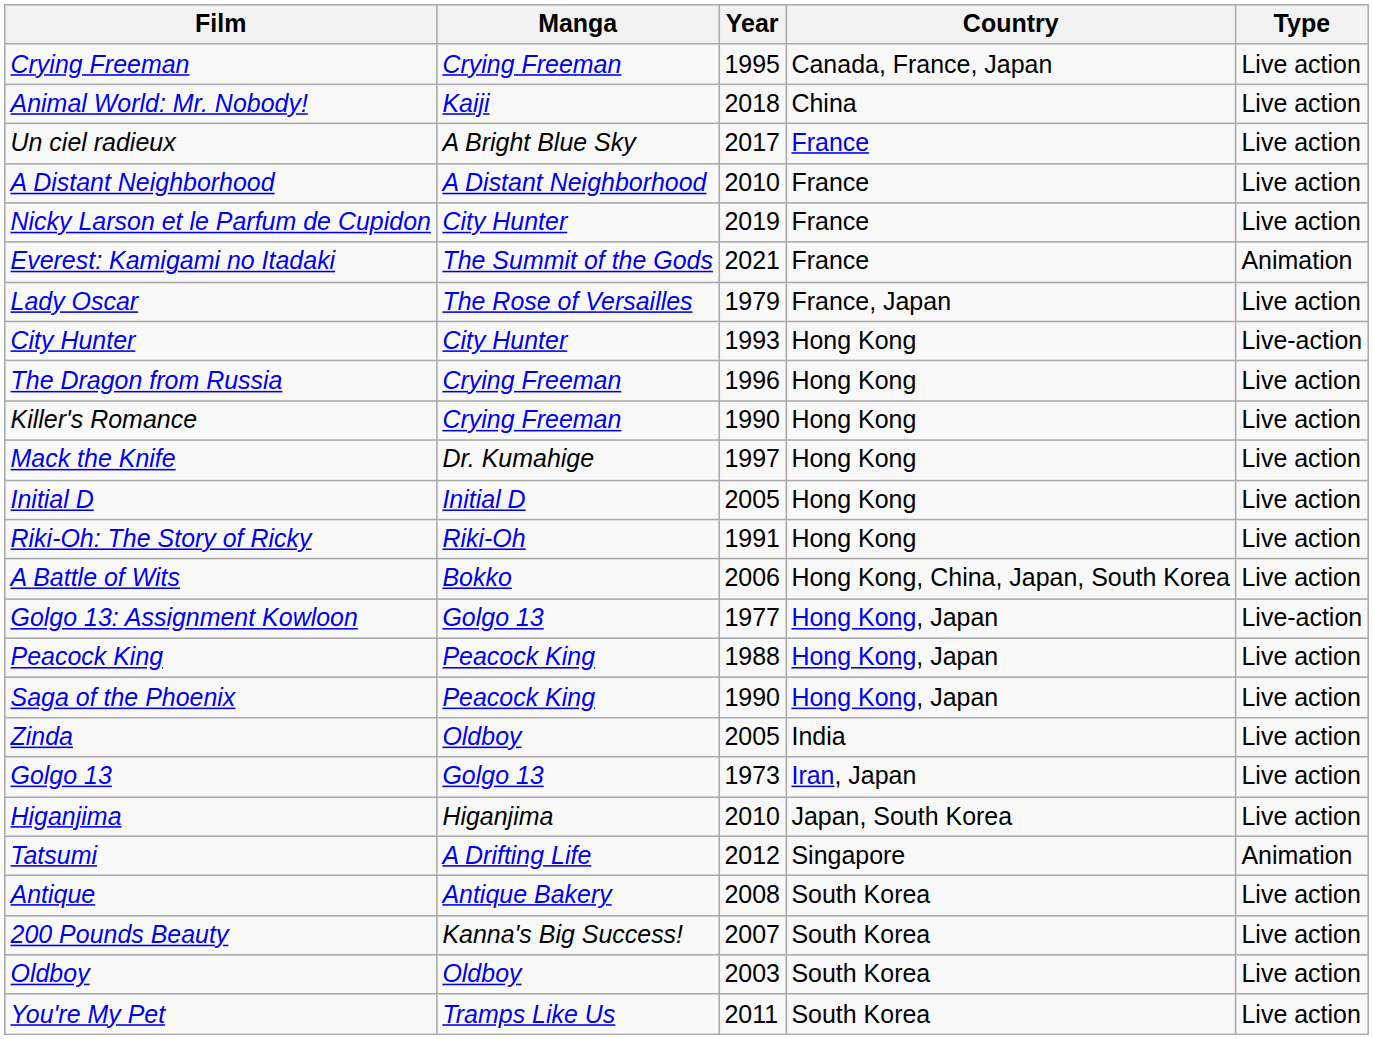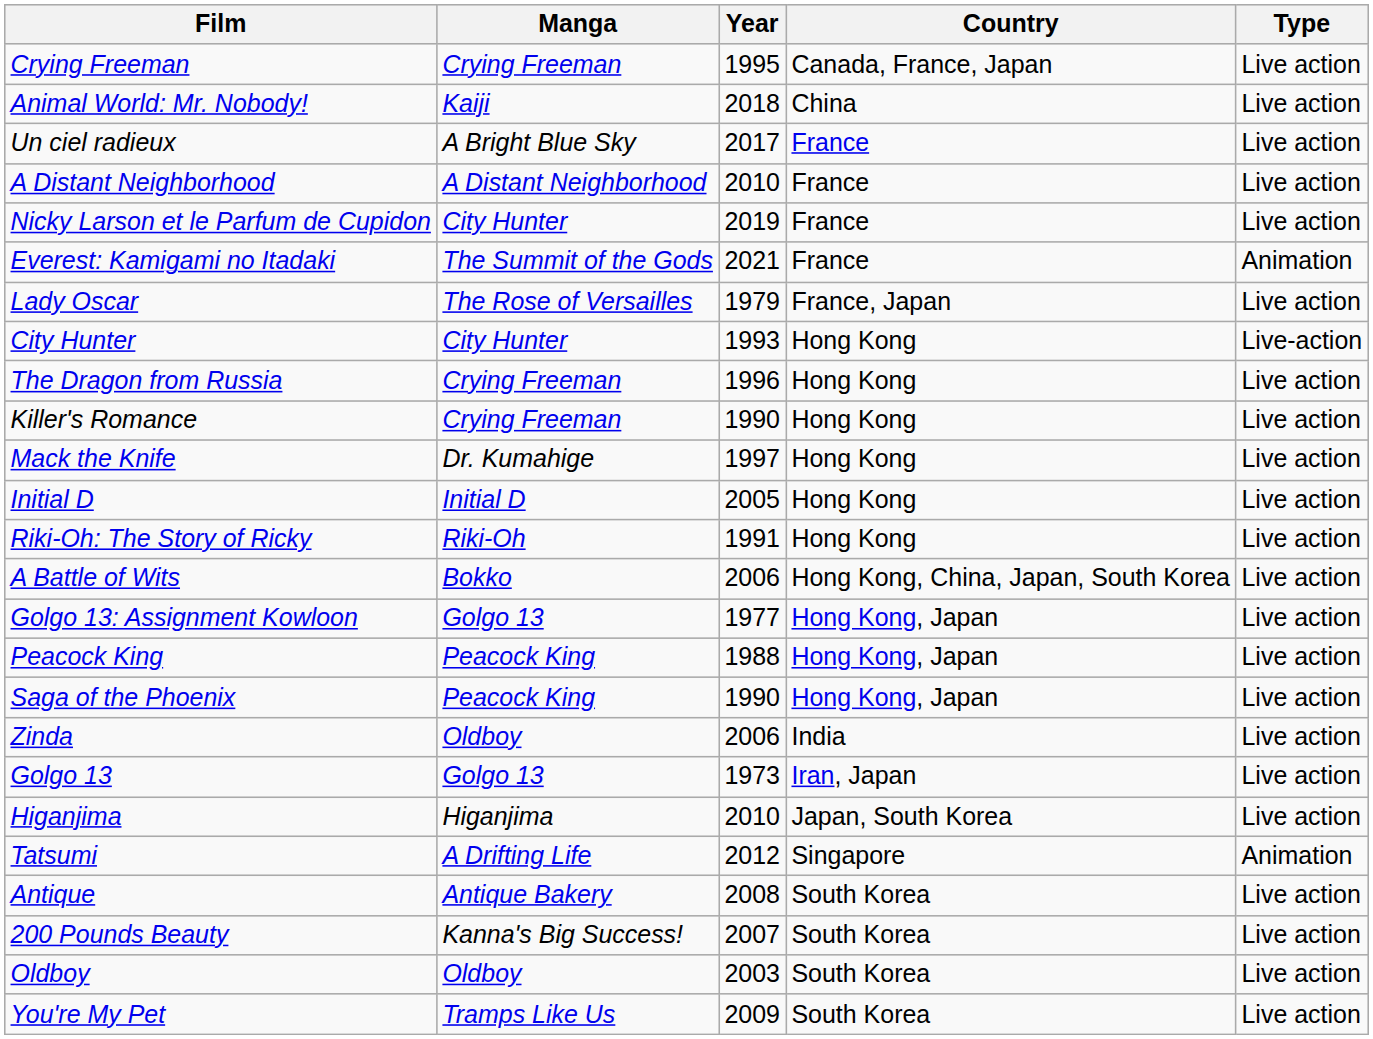 <table class="wikitable sortable">
 <tr>
 <th>Film</th>
 <th>Manga</th>
 <th>Year</th>
 <th>Country</th>
 <th>Type</th>
 </tr>
 <tr>
 <td><em><a href='#'>Crying Freeman</a></em></td>
 <td><em><a href='#'>Crying Freeman</a></em></td>
 <td>1995</td>
 <td>Canada, France, Japan</td>
 <td>Live action</td>
 </tr>
 <tr>
 <td><em><a href='#'>Animal World: Mr. Nobody!</a></em></td>
 <td><em><a href='#'>Kaiji</a></em></td>
 <td>2018</td>
 <td>China</td>
 <td>Live action</td>
 </tr>
 <tr>
 <td><em>Un ciel radieux</em></td>
 <td><em>A Bright Blue Sky</em></td>
 <td>2017</td>
 <td><a href='#'>France</a></td>
 <td>Live action</td>
 </tr>
 <tr>
 <td><em><a href='#'>A Distant Neighborhood</a></em></td>
 <td><em><a href='#'>A Distant Neighborhood</a></em></td>
 <td>2010</td>
 <td>France</td>
 <td>Live action</td>
 </tr>
 <tr>
 <td><em><a href='#'>Nicky Larson et le Parfum de Cupidon</a></em></td>
 <td><em><a href='#'>City Hunter</a></em></td>
 <td>2019</td>
 <td>France</td>
 <td>Live action</td>
 </tr>
 <tr>
 <td><em><a href='#'>Everest: Kamigami no Itadaki</a></em></td>
 <td><em><a href='#'>The Summit of the Gods</a></em></td>
 <td>2021</td>
 <td>France</td>
 <td>Animation</td>
 </tr>
 <tr>
 <td><em><a href='#'>Lady Oscar</a></em></td>
 <td><em><a href='#'>The Rose of Versailles</a></em></td>
 <td>1979</td>
 <td>France, Japan</td>
 <td>Live action</td>
 </tr>
 <tr>
 <td><em><a href='#'>City Hunter</a></em></td>
 <td><em><a href='#'>City Hunter</a></em></td>
 <td>1993</td>
 <td>Hong Kong</td>
 <td>Live-action</td>
 </tr>
 <tr>
 <td><em><a href='#'>The Dragon from Russia</a></em></td>
 <td><em><a href='#'>Crying Freeman</a></em></td>
 <td>1996</td>
 <td>Hong Kong</td>
 <td>Live action</td>
 </tr>
 <tr>
 <td><em>Killer's Romance</em></td>
 <td><em><a href='#'>Crying Freeman</a></em></td>
 <td>1990</td>
 <td>Hong Kong</td>
 <td>Live action</td>
 </tr>
 <tr>
 <td><em><a href='#'>Mack the Knife</a></em></td>
 <td><em>Dr. Kumahige</em></td>
 <td>1997</td>
 <td>Hong Kong</td>
 <td>Live action</td>
 </tr>
 <tr>
 <td><em><a href='#'>Initial D</a></em></td>
 <td><em><a href='#'>Initial D</a></em></td>
 <td>2005</td>
 <td>Hong Kong</td>
 <td>Live action</td>
 </tr>
 <tr>
 <td><em><a href='#'>Riki-Oh: The Story of Ricky</a></em></td>
 <td><em><a href='#'>Riki-Oh</a></em></td>
 <td>1991</td>
 <td>Hong Kong</td>
 <td>Live action</td>
 </tr>
 <tr>
 <td><em><a href='#'>A Battle of Wits</a></em></td>
 <td><em><a href='#'>Bokko</a></em></td>
 <td>2006</td>
 <td>Hong Kong, China, Japan, South Korea</td>
 <td>Live action</td>
 </tr>
 <tr>
 <td><em><a href='#'>Golgo 13: Assignment Kowloon</a></em></td>
 <td><em><a href='#'>Golgo 13</a></em></td>
 <td>1977</td>
 <td><a href='#'>Hong Kong</a>, Japan</td>
-<td>Live-action</td>
+<td>Live action</td>
 </tr>
 <tr>
 <td><em><a href='#'>Peacock King</a></em></td>
 <td><em><a href='#'>Peacock King</a></em></td>
 <td>1988</td>
 <td><a href='#'>Hong Kong</a>, Japan</td>
 <td>Live action</td>
 </tr>
 <tr>
 <td><em><a href='#'>Saga of the Phoenix</a></em></td>
 <td><em><a href='#'>Peacock King</a></em></td>
 <td>1990</td>
 <td><a href='#'>Hong Kong</a>, Japan</td>
 <td>Live action</td>
 </tr>
 <tr>
 <td><em><a href='#'>Zinda</a></em></td>
 <td><em><a href='#'>Oldboy</a></em></td>
-<td>2005</td>
+<td>2006</td>
 <td>India</td>
 <td>Live action</td>
 </tr>
 <tr>
 <td><em><a href='#'>Golgo 13</a></em></td>
 <td><em><a href='#'>Golgo 13</a></em></td>
 <td>1973</td>
 <td><a href='#'>Iran</a>, Japan</td>
 <td>Live action</td>
 </tr>
 <tr>
 <td><em><a href='#'>Higanjima</a></em></td>
 <td><em>Higanjima</em></td>
 <td>2010</td>
 <td>Japan, South Korea</td>
 <td>Live action</td>
 </tr>
 <tr>
 <td><em><a href='#'>Tatsumi</a></em></td>
 <td><em><a href='#'>A Drifting Life</a></em></td>
 <td>2012</td>
 <td>Singapore</td>
 <td>Animation</td>
 </tr>
 <tr>
 <td><em><a href='#'>Antique</a></em></td>
 <td><em><a href='#'>Antique Bakery</a></em></td>
 <td>2008</td>
 <td>South Korea</td>
 <td>Live action</td>
 </tr>
 <tr>
 <td><em><a href='#'>200 Pounds Beauty</a></em></td>
 <td><em>Kanna's Big Success!</em></td>
 <td>2007</td>
 <td>South Korea</td>
 <td>Live action</td>
 </tr>
 <tr>
 <td><em><a href='#'>Oldboy</a></em></td>
 <td><em><a href='#'>Oldboy</a></em></td>
 <td>2003</td>
 <td>South Korea</td>
 <td>Live action</td>
 </tr>
 <tr>
 <td><em><a href='#'>You're My Pet</a></em></td>
 <td><em><a href='#'>Tramps Like Us</a></em></td>
-<td>2011</td>
+<td>2009</td>
 <td>South Korea</td>
 <td>Live action</td>
 </tr>
 </table>
